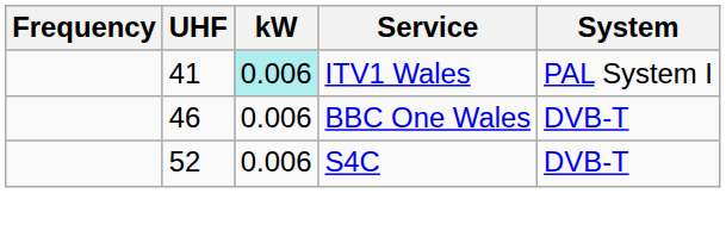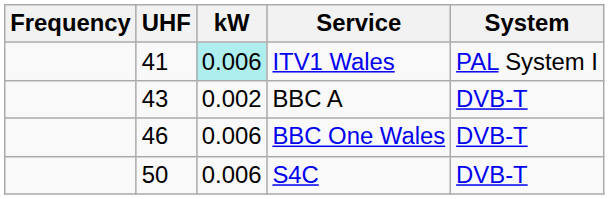 <table class="wikitable sortable">
 <tr>
 <th>Frequency</th>
 <th>UHF</th>
 <th>kW</th>
 <th>Service</th>
 <th>System</th>
 </tr>
 <tr>
 <td></td>
 <td>41</td>
 <td style="background: paleturquoise;">0.006</td>
 <td><a href='#'>ITV1 Wales</a></td>
 <td><a href='#'>PAL</a> System I</td>
 </tr>
 <tr>
 <td></td>
+<td>43</td>
+<td>0.002</td>
+<td>BBC A</td>
+<td><a href='#'>DVB-T</a></td>
+</tr>
+<tr>
+<td></td>
 <td>46</td>
 <td>0.006</td>
 <td><a href='#'>BBC One Wales</a></td>
 <td><a href='#'>DVB-T</a></td>
 </tr>
 <tr>
 <td></td>
-<td>52</td>
+<td>50</td>
 <td>0.006</td>
 <td><a href='#'>S4C</a></td>
 <td><a href='#'>DVB-T</a></td>
 </tr>
 </table>
